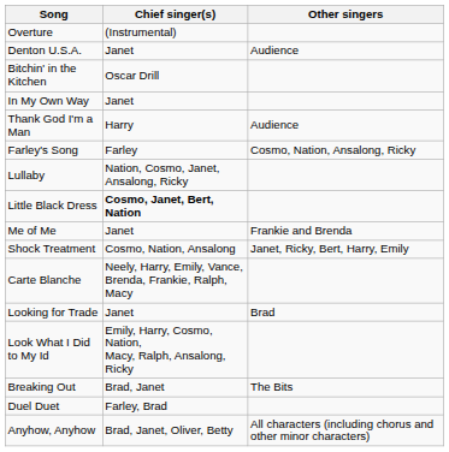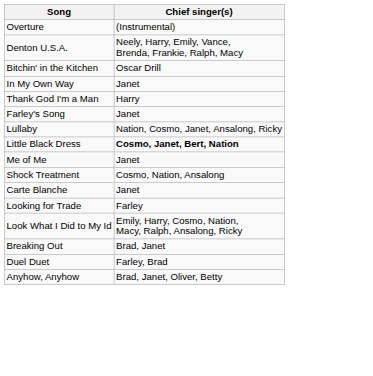 <table class="wikitable">
 <tr>
 <th>Song</th>
 <th>Chief singer(s)</th>
-<th>Other singers</th>
 </tr>
 <tr>
 <td>Overture</td>
 <td> (Instrumental)</td>
-<td></td>
 </tr>
 <tr>
 <td>Denton U.S.A.</td>
-<td>Janet</td>
-<td>Audience</td>
+<td>Neely, Harry, Emily, Vance,<br>Brenda, Frankie, Ralph, Macy</td>
 </tr>
 <tr>
 <td>Bitchin' in the Kitchen</td>
 <td>Oscar Drill</td>
-<td></td>
 </tr>
 <tr>
 <td>In My Own Way</td>
 <td>Janet</td>
-<td></td>
 </tr>
 <tr>
 <td>Thank God I'm a Man</td>
 <td>Harry</td>
-<td>Audience</td>
 </tr>
 <tr>
 <td>Farley's Song</td>
-<td>Farley</td>
-<td>Cosmo, Nation, Ansalong, Ricky</td>
+<td>Janet</td>
 </tr>
 <tr>
 <td>Lullaby</td>
 <td>Nation, Cosmo, Janet, Ansalong, Ricky</td>
-<td></td>
 </tr>
 <tr>
 <td>Little Black Dress</td>
 <td><strong>Cosmo, Janet, Bert, Nation</strong></td>
-<td></td>
 </tr>
 <tr>
 <td>Me of Me</td>
 <td>Janet</td>
-<td>Frankie and Brenda</td>
 </tr>
 <tr>
 <td>Shock Treatment</td>
 <td>Cosmo, Nation, Ansalong</td>
-<td>Janet, Ricky, Bert, Harry, Emily</td>
 </tr>
 <tr>
 <td>Carte Blanche</td>
-<td>Neely, Harry, Emily, Vance,<br>Brenda, Frankie, Ralph, Macy</td>
-<td></td>
+<td>Janet</td>
 </tr>
 <tr>
 <td>Looking for Trade</td>
-<td>Janet</td>
-<td>Brad</td>
+<td>Farley</td>
 </tr>
 <tr>
 <td>Look What I Did to My Id</td>
 <td>Emily, Harry, Cosmo, Nation,<br>Macy, Ralph, Ansalong, Ricky</td>
-<td></td>
 </tr>
 <tr>
 <td>Breaking Out</td>
 <td>Brad, Janet</td>
-<td>The Bits</td>
 </tr>
 <tr>
 <td>Duel Duet</td>
 <td>Farley, Brad</td>
-<td></td>
 </tr>
 <tr>
 <td>Anyhow, Anyhow</td>
 <td>Brad, Janet, Oliver, Betty</td>
-<td>All characters (including chorus and other minor characters)</td>
 </tr>
 </table>
